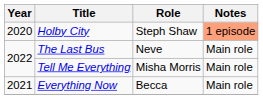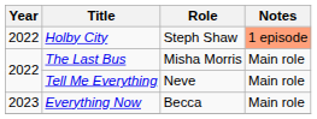 <table class="wikitable sortable">
 <tr>
 <th>Year</th>
 <th>Title</th>
 <th>Role</th>
 <th class="unsortable">Notes</th>
 </tr>
 <tr>
-<td>2020</td>
+<td>2022</td>
 <td><em><a href='#'>Holby City</a></em></td>
 <td>Steph Shaw</td>
 <td style="background: lightsalmon;">1 episode</td>
 </tr>
 <tr>
 <td rowspan="2">2022</td>
 <td><em><a href='#'>The Last Bus</a></em></td>
+<td>Misha Morris</td>
+<td>Main role</td>
+</tr>
+<tr>
+<td><em><a href='#'>Tell Me Everything</a></em></td>
 <td>Neve</td>
 <td>Main role</td>
 </tr>
 <tr>
-<td><em><a href='#'>Tell Me Everything</a></em></td>
-<td>Misha Morris</td>
-<td>Main role</td>
-</tr>
-<tr>
-<td>2021</td>
+<td>2023</td>
 <td><em><a href='#'>Everything Now</a></em></td>
 <td>Becca</td>
 <td>Main role</td>
 </tr>
 <tr>
 </tr>
 </table>
